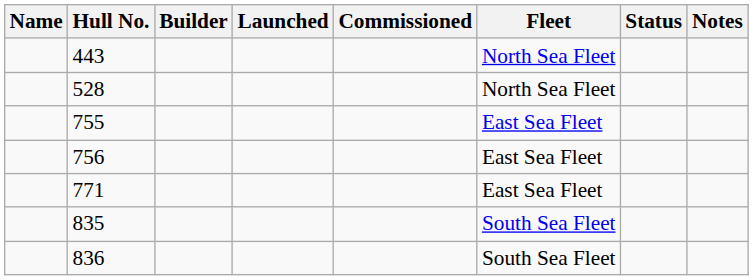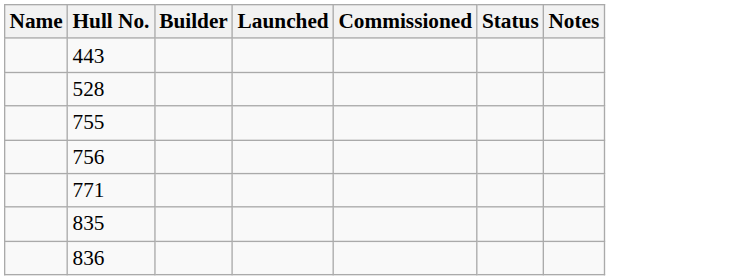 <table class="wikitable">
 <tr>
 <th>Name</th>
 <th>Hull No.</th>
 <th>Builder</th>
 <th>Launched</th>
 <th>Commissioned</th>
-<th>Fleet</th>
 <th>Status</th>
 <th>Notes</th>
 </tr>
 <tr>
 <td></td>
 <td>443</td>
 <td></td>
 <td></td>
 <td></td>
-<td><a href='#'>North Sea Fleet</a></td>
 <td></td>
 <td></td>
 </tr>
 <tr>
 <td></td>
 <td>528</td>
 <td></td>
 <td></td>
 <td></td>
-<td>North Sea Fleet</td>
 <td></td>
 <td></td>
 </tr>
 <tr>
 <td></td>
 <td>755</td>
 <td></td>
 <td></td>
 <td></td>
-<td><a href='#'>East Sea Fleet</a></td>
 <td></td>
 <td></td>
 </tr>
 <tr>
 <td></td>
 <td>756</td>
 <td></td>
 <td></td>
 <td></td>
-<td>East Sea Fleet</td>
 <td></td>
 <td></td>
 </tr>
 <tr>
 <td></td>
 <td>771</td>
 <td></td>
 <td></td>
 <td></td>
-<td>East Sea Fleet</td>
 <td></td>
 <td></td>
 </tr>
 <tr>
 <td></td>
 <td>835</td>
 <td></td>
 <td></td>
 <td></td>
-<td><a href='#'>South Sea Fleet</a></td>
 <td></td>
 <td></td>
 </tr>
 <tr>
 <td></td>
 <td>836</td>
 <td></td>
 <td></td>
 <td></td>
-<td>South Sea Fleet</td>
 <td></td>
 <td></td>
 </tr>
 </table>
